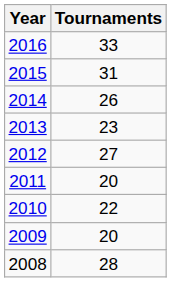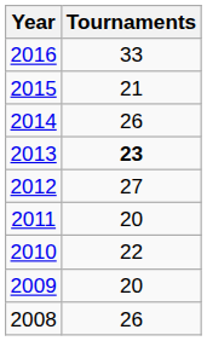 <table class="wikitable" style="font-size:95%;text-align:center">
 <tr>
 <th>Year</th>
 <th>Tournaments</th>
 </tr>
 <tr>
 <td><a href='#'>2016</a></td>
 <td>33</td>
 </tr>
 <tr>
 <td><a href='#'>2015</a></td>
-<td>31</td>
+<td>21</td>
 </tr>
 <tr>
 <td><a href='#'>2014</a></td>
 <td>26</td>
 </tr>
 <tr>
 <td><a href='#'>2013</a></td>
-<td>23</td>
+<td><strong>23</strong></td>
 </tr>
 <tr>
 <td><a href='#'>2012</a></td>
 <td>27</td>
 </tr>
 <tr>
 <td><a href='#'>2011</a></td>
 <td>20</td>
 </tr>
 <tr>
 <td><a href='#'>2010</a></td>
 <td>22</td>
 </tr>
 <tr>
 <td><a href='#'>2009</a></td>
 <td>20</td>
 </tr>
 <tr>
 <td>2008</td>
-<td>28</td>
+<td>26</td>
 </tr>
 </table>
